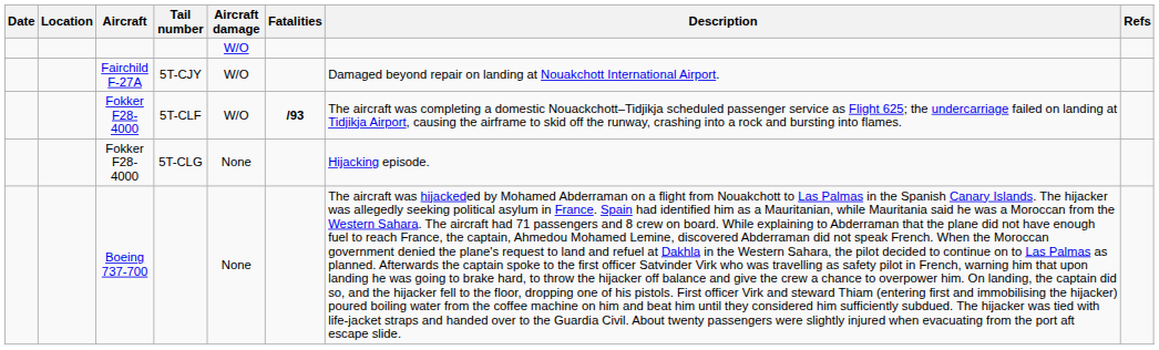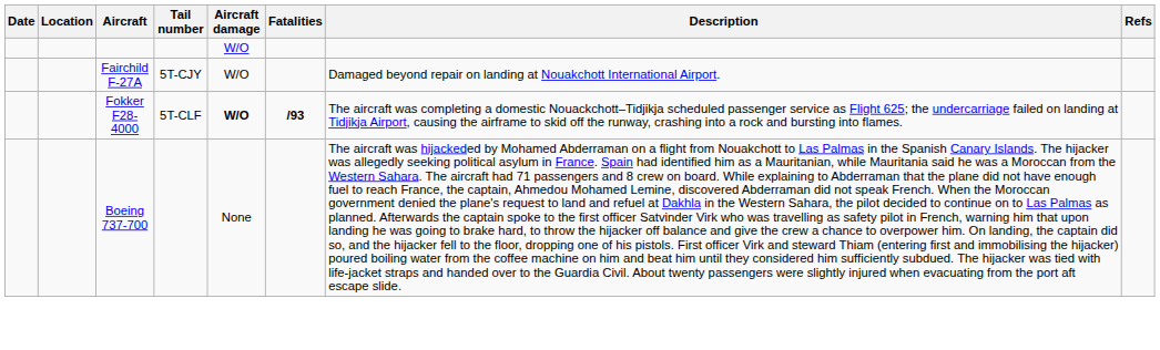 <table class="wikitable sortable toccolours" border="1" cellpadding="3" style="border-collapse:collapse; font-size: 85%">
 <tr>
 <th>Date</th>
 <th>Location</th>
 <th>Aircraft</th>
 <th>Tail number</th>
 <th>Aircraft damage</th>
 <th>Fatalities</th>
 <th class="unsortable">Description</th>
 <th class="unsortable">Refs</th>
 </tr>
 <tr>
 <td align=center></td>
 <td></td>
 <td align=center></td>
 <td></td>
 <td align=center><a href='#'>W/O</a></td>
 <td align=center></td>
 <td></td>
 <td align=center></td>
 </tr>
 <tr>
 <td align=center></td>
 <td></td>
 <td align=center><a href='#'>Fairchild F-27A</a></td>
 <td align=center>5T-CJY</td>
 <td align=center>W/O</td>
 <td align=center></td>
 <td>Damaged beyond repair on landing at <a href='#'>Nouakchott International Airport</a>.</td>
 <td align=center></td>
 </tr>
 <tr>
 <td align=center></td>
 <td></td>
 <td align=center><a href='#'>Fokker F28-4000</a></td>
 <td align=center>5T-CLF</td>
-<td align=center>W/O</td>
+<td align=center><strong>W/O</strong></td>
 <td align=center><strong>/93</strong></td>
 <td>The aircraft was completing a domestic Nouackchott–Tidjikja scheduled passenger service as <a href='#'>Flight 625</a>; the <a href='#'>undercarriage</a> failed on landing at <a href='#'>Tidjikja Airport</a>, causing the airframe to skid off the runway, crashing into a rock and bursting into flames.</td>
-<td align=center></td>
-</tr>
-<tr>
-<td align=center></td>
-<td></td>
-<td align=center>Fokker F28-4000</td>
-<td align=center>5T-CLG</td>
-<td align=center>None</td>
-<td align=center></td>
-<td><a href='#'>Hijacking</a> episode.</td>
 <td align=center></td>
 </tr>
 <tr>
 <td align=center></td>
 <td></td>
 <td align=center><a href='#'>Boeing 737-700</a></td>
 <td></td>
 <td align=center>None</td>
 <td align=center></td>
 <td>The aircraft was <a href='#'>hijacked</a>ed by Mohamed Abderraman on a flight from Nouakchott to <a href='#'>Las Palmas</a> in the Spanish <a href='#'>Canary Islands</a>. The hijacker was allegedly seeking political asylum in <a href='#'>France</a>. <a href='#'>Spain</a> had identified him as a Mauritanian, while Mauritania said he was a Moroccan from the <a href='#'>Western Sahara</a>. The aircraft had 71 passengers and 8 crew on board. While explaining to Abderraman that the plane did not have enough fuel to reach France, the captain, Ahmedou Mohamed Lemine, discovered Abderraman did not speak French. When the Moroccan government denied the plane's request to land and refuel at <a href='#'>Dakhla</a> in the Western Sahara, the pilot decided to continue on to <a href='#'>Las Palmas</a> as planned. Afterwards the captain spoke to the first officer Satvinder Virk who was travelling as safety pilot in French, warning him that upon landing he was going to brake hard, to throw the hijacker off balance and give the crew a chance to overpower him. On landing, the captain did so, and the hijacker fell to the floor, dropping one of his pistols. First officer Virk and steward Thiam (entering first and immobilising the hijacker) poured boiling water from the coffee machine on him and beat him until they considered him sufficiently subdued. The hijacker was tied with life-jacket straps and handed over to the Guardia Civil. About twenty passengers were slightly injured when evacuating from the port aft escape slide.</td>
 <td align=center></td>
 </tr>
 </table>
